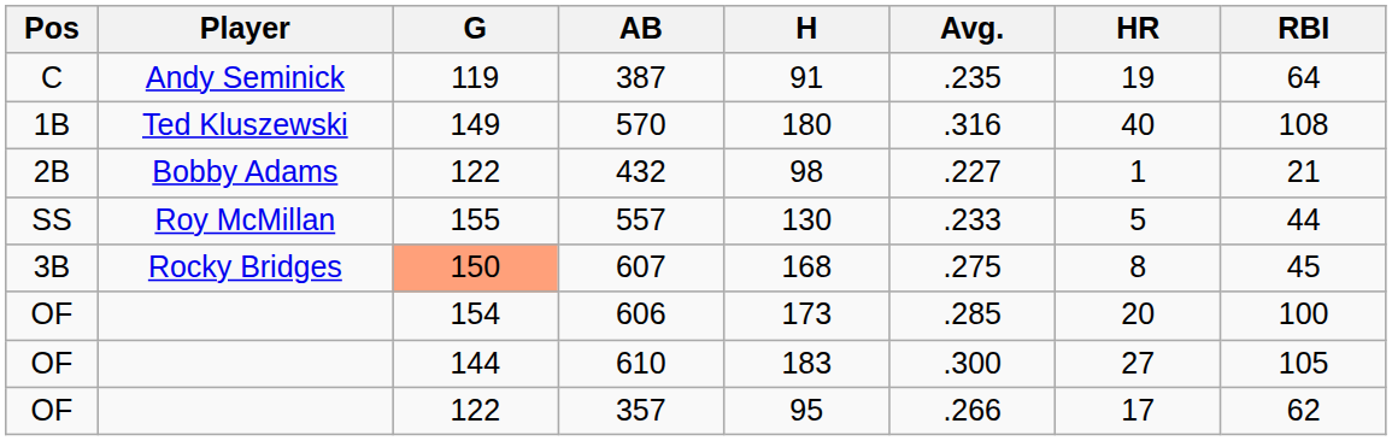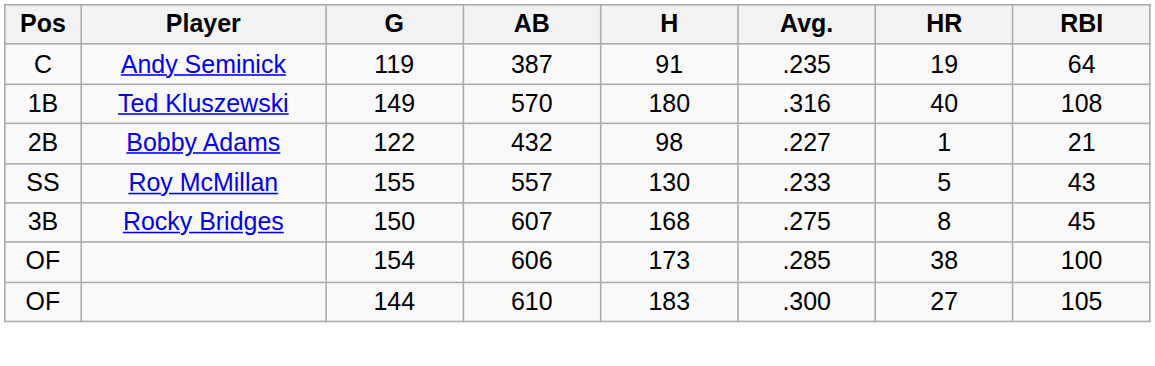 <table class="wikitable sortable">
 <tr>
 <th bgcolor="#DDDDFF" width="5%">Pos</th>
 <th bgcolor="#DDDDFF" width="16%">Player</th>
 <th bgcolor="#DDDDFF" width="9%">G</th>
 <th bgcolor="#DDDDFF" width="9%">AB</th>
 <th bgcolor="#DDDDFF" width="9%">H</th>
 <th bgcolor="#DDDDFF" width="9%">Avg.</th>
 <th bgcolor="#DDDDFF" width="9%">HR</th>
 <th bgcolor="#DDDDFF" width="9%">RBI</th>
 </tr>
 <tr align="center">
 <td>C</td>
 <td><a href='#'>Andy Seminick</a></td>
 <td>119</td>
 <td>387</td>
 <td>91</td>
 <td>.235</td>
 <td>19</td>
 <td>64</td>
 </tr>
 <tr align=center>
 <td>1B</td>
 <td><a href='#'>Ted Kluszewski</a></td>
 <td>149</td>
 <td>570</td>
 <td>180</td>
 <td>.316</td>
 <td>40</td>
 <td>108</td>
 </tr>
 <tr align=center>
 <td>2B</td>
 <td><a href='#'>Bobby Adams</a></td>
 <td>122</td>
 <td>432</td>
 <td>98</td>
 <td>.227</td>
 <td>1</td>
 <td>21</td>
 </tr>
 <tr align=center>
 <td>SS</td>
 <td><a href='#'>Roy McMillan</a></td>
 <td>155</td>
 <td>557</td>
 <td>130</td>
 <td>.233</td>
 <td>5</td>
-<td>44</td>
+<td>43</td>
 </tr>
 <tr align=center>
 <td>3B</td>
 <td><a href='#'>Rocky Bridges</a></td>
-<td style="background: lightsalmon;">150</td>
+<td>150</td>
 <td>607</td>
 <td>168</td>
 <td>.275</td>
 <td>8</td>
 <td>45</td>
 </tr>
 <tr align=center>
 <td>OF</td>
 <td></td>
 <td>154</td>
 <td>606</td>
 <td>173</td>
 <td>.285</td>
-<td>20</td>
+<td>38</td>
 <td>100</td>
 </tr>
 <tr align="center">
 <td>OF</td>
 <td></td>
 <td>144</td>
 <td>610</td>
 <td>183</td>
 <td>.300</td>
 <td>27</td>
 <td>105</td>
 </tr>
-<tr align="center">
-<td>OF</td>
-<td></td>
-<td>122</td>
-<td>357</td>
-<td>95</td>
-<td>.266</td>
-<td>17</td>
-<td>62</td>
-</tr>
 </table>
